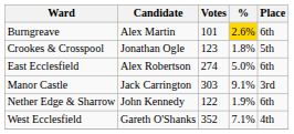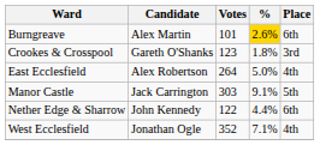 <table class="wikitable">
 <tr>
 <th>Ward</th>
 <th>Candidate</th>
 <th>Votes</th>
 <th>%</th>
 <th>Place</th>
 </tr>
 <tr>
 <td>Burngreave</td>
 <td>Alex Martin</td>
 <td>101</td>
 <td style="background: gold;">2.6%</td>
 <td>6th</td>
 </tr>
 <tr>
 <td>Crookes & Crosspool</td>
-<td>Jonathan Ogle</td>
+<td>Gareth O'Shanks</td>
 <td>123</td>
 <td>1.8%</td>
-<td>5th</td>
+<td>3rd</td>
 </tr>
 <tr>
 <td>East Ecclesfield</td>
 <td>Alex Robertson</td>
-<td>274</td>
+<td>264</td>
 <td>5.0%</td>
-<td>6th</td>
+<td>4th</td>
 </tr>
 <tr>
 <td>Manor Castle</td>
 <td>Jack Carrington</td>
 <td>303</td>
 <td>9.1%</td>
-<td>3rd</td>
+<td>5th</td>
 </tr>
 <tr>
 <td>Nether Edge & Sharrow</td>
 <td>John Kennedy</td>
 <td>122</td>
-<td>1.9%</td>
+<td>4.4%</td>
 <td>6th</td>
 </tr>
 <tr>
 <td>West Ecclesfield</td>
-<td>Gareth O'Shanks</td>
+<td>Jonathan Ogle</td>
 <td>352</td>
 <td>7.1%</td>
 <td>4th</td>
 </tr>
 <tr>
 </tr>
 </table>
